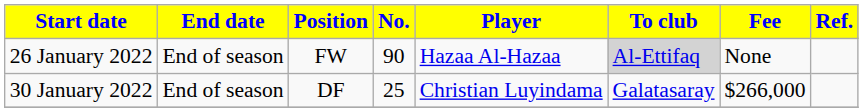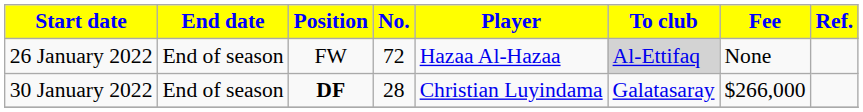 <table class="wikitable sortable">
 <tr>
 <th style="background:yellow; color:blue;"><strong>Start date</strong></th>
 <th style="background:yellow; color:blue;"><strong>End date</strong></th>
 <th style="background:yellow; color:blue;"><strong>Position</strong></th>
 <th style="background:yellow; color:blue;"><strong>No.</strong></th>
 <th style="background:yellow; color:blue;"><strong>Player</strong></th>
 <th style="background:yellow; color:blue;"><strong>To club</strong></th>
 <th style="background:yellow; color:blue;"><strong>Fee</strong></th>
 <th style="background:yellow; color:blue;"><strong>Ref.</strong></th>
 </tr>
 <tr>
 <td>26 January 2022</td>
 <td>End of season</td>
 <td style="text-align:center;">FW</td>
-<td style="text-align:center;">90</td>
+<td style="text-align:center;">72</td>
 <td style="text-align:left;"> <a href='#'>Hazaa Al-Hazaa</a></td>
 <td style="background: lightgrey; text-align:left;"> <a href='#'>Al-Ettifaq</a></td>
 <td>None</td>
 <td></td>
 </tr>
 <tr>
 <td>30 January 2022</td>
 <td>End of season</td>
-<td style="text-align:center;">DF</td>
-<td style="text-align:center;">25</td>
+<td style="text-align:center;"><strong>DF</strong></td>
+<td style="text-align:center;">28</td>
 <td style="text-align:left;"> <a href='#'>Christian Luyindama</a></td>
 <td style="text-align:left;"> <a href='#'>Galatasaray</a></td>
 <td>$266,000</td>
 <td></td>
 </tr>
 <tr>
 </tr>
 </table>
